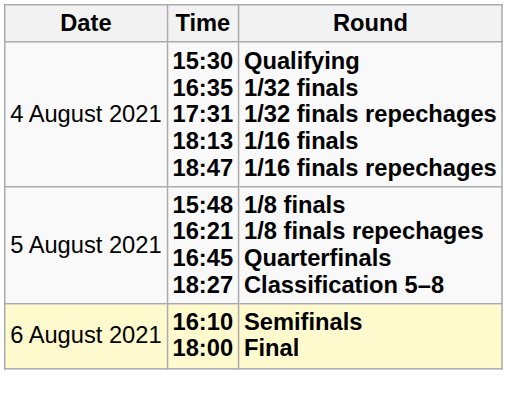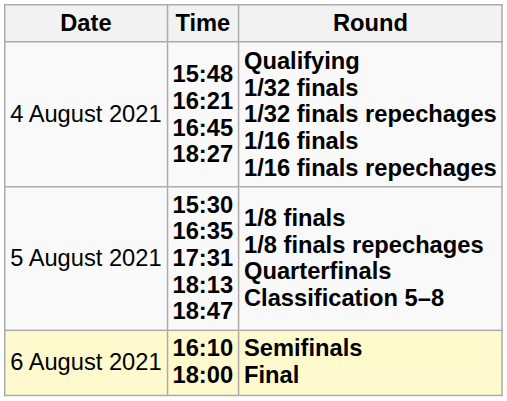 <table class="wikitable">
 <tr>
 <th>Date</th>
 <th>Time</th>
 <th>Round</th>
 </tr>
 <tr>
 <td>4 August 2021</td>
-<td><strong>15:30<br>16:35<br>17:31<br>18:13<br>18:47</strong></td>
+<td><strong>15:48<br>16:21<br>16:45<br>18:27</strong></td>
 <td><strong>Qualifying<br>1/32 finals<br>1/32 finals repechages<br>1/16 finals<br>1/16 finals repechages</strong></td>
 </tr>
 <tr>
 <td>5 August 2021</td>
-<td><strong>15:48<br>16:21<br>16:45<br>18:27</strong></td>
+<td><strong>15:30<br>16:35<br>17:31<br>18:13<br>18:47</strong></td>
 <td><strong>1/8 finals<br>1/8 finals repechages<br>Quarterfinals<br>Classification 5–8</strong></td>
 </tr>
 <tr style=background:lemonchiffon>
 <td>6 August 2021</td>
 <td><strong>16:10<br>18:00</strong></td>
 <td><strong>Semifinals<br>Final</strong></td>
 </tr>
 </table>
